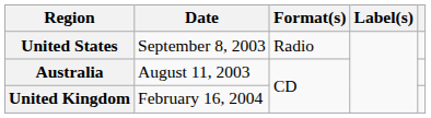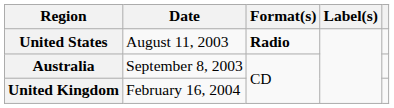 <table class="wikitable plainrowheaders">
 <tr>
 <th scope="col">Region</th>
 <th scope="col">Date</th>
 <th scope="col">Format(s)</th>
 <th scope="col">Label(s)</th>
 <th scope="col"></th>
 </tr>
 <tr>
 <th scope="row">United States</th>
-<td>September 8, 2003</td>
-<td>Radio</td>
+<td>August 11, 2003</td>
+<td><strong>Radio</strong></td>
 <td rowspan="3"></td>
 <td></td>
 </tr>
 <tr>
 <th scope="row">Australia</th>
-<td>August 11, 2003</td>
+<td>September 8, 2003</td>
 <td rowspan="2">CD</td>
 <td></td>
 </tr>
 <tr>
 <th scope="row">United Kingdom</th>
 <td>February 16, 2004</td>
 <td></td>
 </tr>
 </table>
